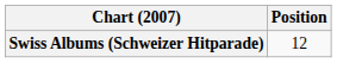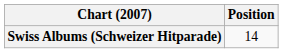 <table class="wikitable plainrowheaders" style="text-align:center">
 <tr>
 <th scope="col">Chart (2007)</th>
 <th scope="col">Position</th>
 </tr>
 <tr>
 <th scope="row">Swiss Albums (Schweizer Hitparade)</th>
-<td>12</td>
+<td>14</td>
 </tr>
 </table>
